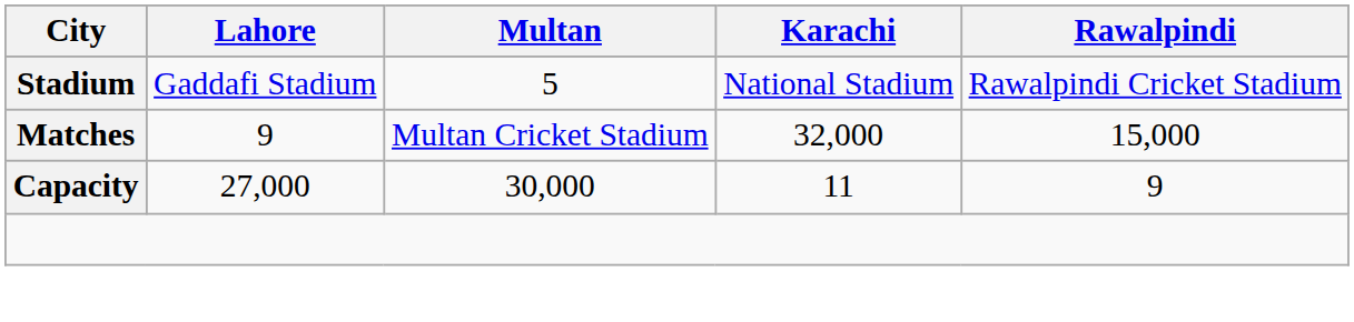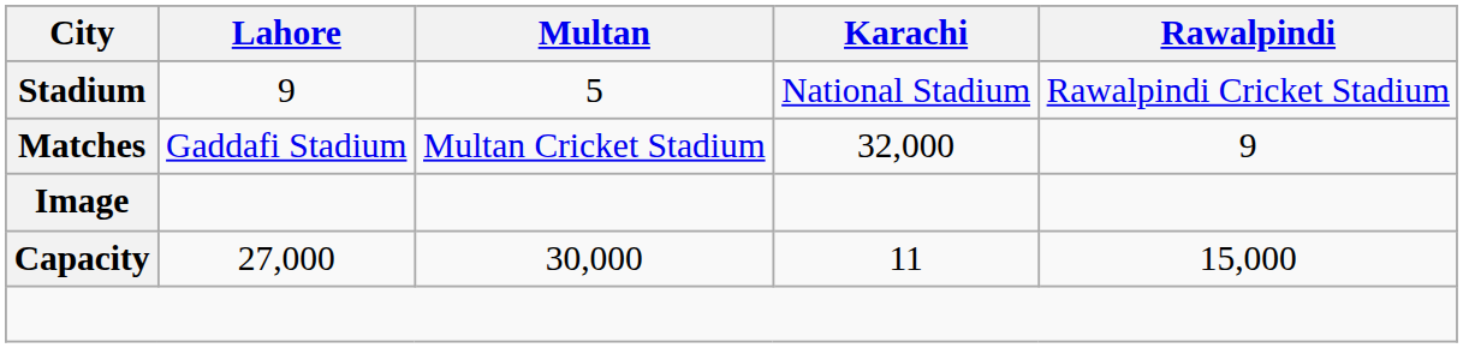 <table class="wikitable" style="text-align:center">
 <tr>
 <th>City</th>
 <th><a href='#'>Lahore</a></th>
 <th><a href='#'>Multan</a></th>
 <th><a href='#'>Karachi</a></th>
 <th><a href='#'>Rawalpindi</a></th>
 </tr>
 <tr>
 <th>Stadium</th>
-<td><a href='#'>Gaddafi Stadium</a></td>
+<td>9</td>
 <td>5</td>
 <td><a href='#'>National Stadium</a></td>
 <td><a href='#'>Rawalpindi Cricket Stadium</a></td>
 </tr>
 <tr>
 <th>Matches</th>
-<td>9</td>
+<td><a href='#'>Gaddafi Stadium</a></td>
 <td><a href='#'>Multan Cricket Stadium</a></td>
 <td>32,000</td>
-<td>15,000</td>
+<td>9</td>
+</tr>
+<tr>
+<th>Image</th>
+<td></td>
+<td></td>
+<td></td>
+<td></td>
 </tr>
 <tr>
 <th>Capacity</th>
 <td>27,000</td>
 <td>30,000</td>
 <td>11</td>
-<td>9</td>
+<td>15,000</td>
 </tr>
 <tr>
 <td colspan="5"><br></td>
 </tr>
 </table>
